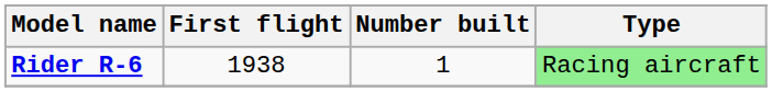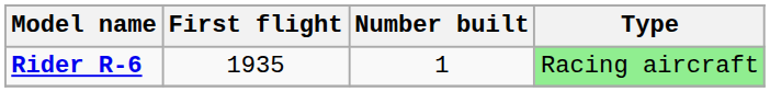 <table class="wikitable" align=center style="font-size:90%;">
 <tr>
 </tr>
 <tr style="background:#efefef;">
 <th>Model name</th>
 <th>First flight</th>
 <th>Number built</th>
 <th>Type</th>
 </tr>
 <tr>
 <td align=left><strong><a href='#'>Rider R-6</a></strong></td>
-<td align=center>1938</td>
+<td align=center>1935</td>
 <td align=center>1</td>
 <td align=left style="background: lightgreen;">Racing aircraft</td>
 </tr>
 <tr>
 </tr>
 </table>
